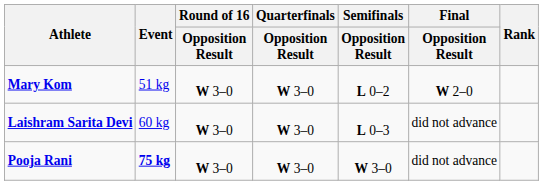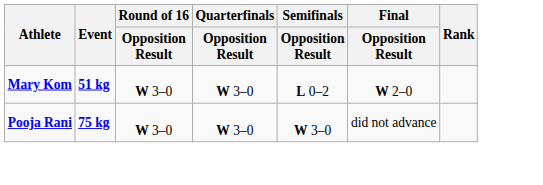 <table class="wikitable" style="text-align:center; font-size:90%">
 <tr>
 <th rowspan=2>Athlete</th>
 <th rowspan=2>Event</th>
 <th>Round of 16</th>
 <th>Quarterfinals</th>
 <th>Semifinals</th>
 <th>Final</th>
 <th rowspan=2>Rank</th>
 </tr>
 <tr>
 <th>Opposition<br>Result</th>
 <th>Opposition<br>Result</th>
 <th>Opposition<br>Result</th>
 <th>Opposition<br>Result</th>
 </tr>
 <tr>
 <td align=left><strong><a href='#'>Mary Kom</a></strong></td>
-<td align=left><a href='#'>51 kg</a></td>
+<td align=left><strong><a href='#'>51 kg</a></strong></td>
 <td><br><strong>W</strong> 3–0</td>
 <td><br><strong>W</strong> 3–0</td>
 <td><br><strong>L</strong> 0–2</td>
 <td><br><strong>W</strong> 2–0</td>
-<td></td>
-</tr>
-<tr>
-<td align=left><strong><a href='#'>Laishram Sarita Devi</a></strong></td>
-<td align=left><a href='#'>60 kg</a></td>
-<td><br><strong>W</strong> 3–0</td>
-<td><br><strong>W</strong> 3–0</td>
-<td><br><strong>L</strong> 0–3</td>
-<td>did not advance</td>
 <td></td>
 </tr>
 <tr>
 <td align=left><strong><a href='#'>Pooja Rani</a></strong></td>
 <td align=left><strong><a href='#'>75 kg</a></strong></td>
 <td><br><strong>W</strong> 3–0</td>
 <td><br><strong>W</strong> 3–0</td>
 <td><br><strong>W</strong> 3–0</td>
 <td>did not advance</td>
 <td></td>
 </tr>
 </table>
